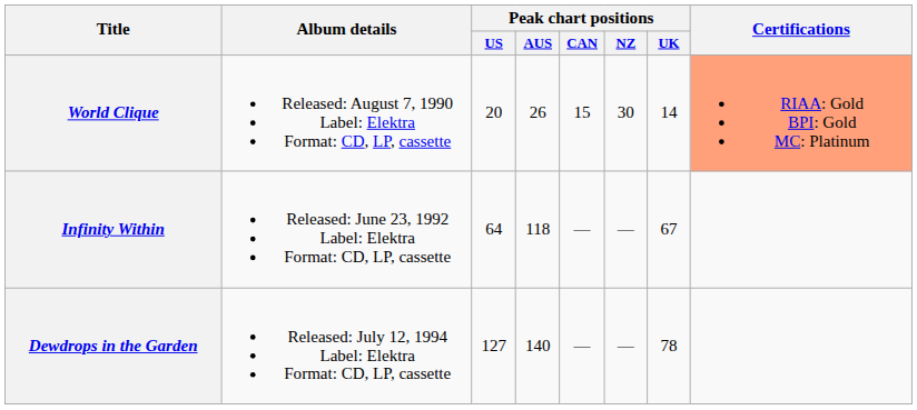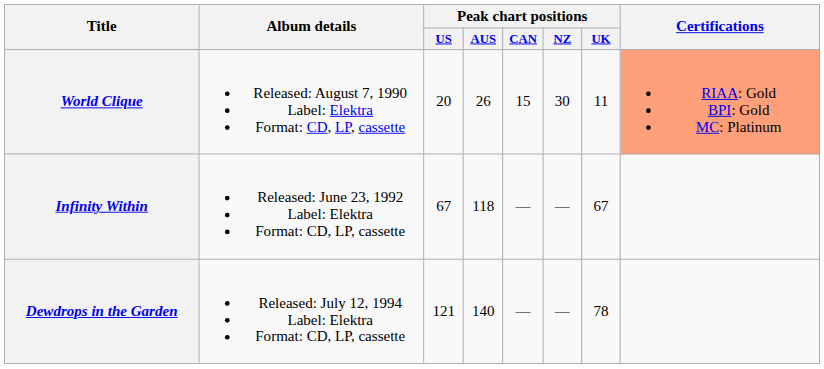 <table class="wikitable plainrowheaders" style="text-align:center;" border="1">
 <tr>
 <th scope="col" rowspan="2" style="width:14em;">Title</th>
 <th scope="col" rowspan="2" style="width:16em;">Album details</th>
 <th scope="col" colspan="5">Peak chart positions</th>
 <th scope="col" rowspan="2" style="width:14em;"><a href='#'>Certifications</a></th>
 </tr>
 <tr>
 <th scope="col" style="width:2.75em;font-size:85%;"><a href='#'>US</a><br></th>
 <th scope="col" style="width:2.75em;font-size:85%;"><a href='#'>AUS</a><br></th>
 <th scope="col" style="width:2.75em;font-size:85%;"><a href='#'>CAN</a></th>
 <th scope="col" style="width:2.75em;font-size:85%;"><a href='#'>NZ</a></th>
 <th scope="col" style="width:2.75em;font-size:85%;"><a href='#'>UK</a><br></th>
 </tr>
 <tr>
 <th scope="row"><em><a href='#'>World Clique</a></em></th>
 <td><br><ul><li>Released: August 7, 1990</li><li>Label: <a href='#'>Elektra</a></li><li>Format: <a href='#'>CD</a>, <a href='#'>LP</a>, <a href='#'>cassette</a></li></ul></td>
 <td>20</td>
 <td>26</td>
 <td>15</td>
 <td>30</td>
-<td>14</td>
+<td>11</td>
 <td style="background: lightsalmon;"><br><ul><li><a href='#'>RIAA</a>: Gold</li><li><a href='#'>BPI</a>: Gold</li><li><a href='#'>MC</a>: Platinum</li></ul></td>
 </tr>
 <tr>
 <th scope="row"><em><a href='#'>Infinity Within</a></em></th>
 <td><br><ul><li>Released: June 23, 1992</li><li>Label: Elektra</li><li>Format: CD, LP, cassette</li></ul></td>
-<td>64</td>
+<td>67</td>
 <td>118</td>
 <td>—</td>
 <td>—</td>
 <td>67</td>
 <td></td>
 </tr>
 <tr>
 <th scope="row"><em><a href='#'>Dewdrops in the Garden</a></em></th>
 <td><br><ul><li>Released: July 12, 1994</li><li>Label: Elektra</li><li>Format: CD, LP, cassette</li></ul></td>
-<td>127</td>
+<td>121</td>
 <td>140</td>
 <td>—</td>
 <td>—</td>
 <td>78</td>
 <td></td>
 </tr>
 </table>
